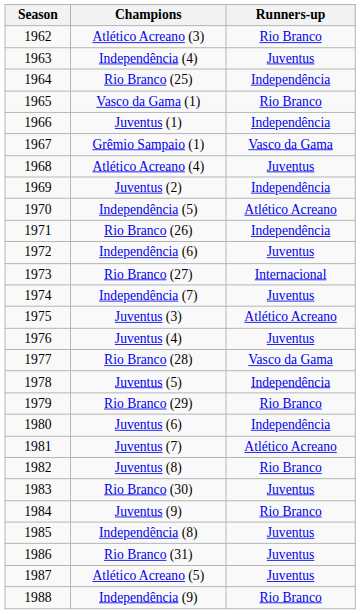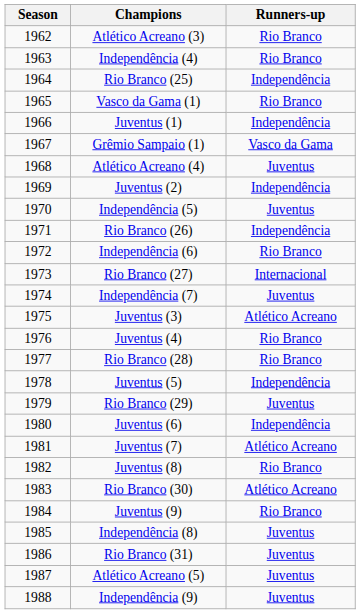 <table class="wikitable" style="text-align:center; margin-left:1em;">
 <tr>
 <th style="width:70px">Season</th>
 <th style="width:175px">Champions</th>
 <th style="width:145px">Runners-up</th>
 </tr>
 <tr>
 <td>1962</td>
 <td><a href='#'>Atlético Acreano</a> (3)</td>
 <td><a href='#'>Rio Branco</a></td>
 </tr>
 <tr>
 <td>1963</td>
 <td><a href='#'>Independência</a> (4)</td>
-<td><a href='#'>Juventus</a></td>
+<td><a href='#'>Rio Branco</a></td>
 </tr>
 <tr>
 <td>1964</td>
 <td><a href='#'>Rio Branco</a> (25)</td>
 <td><a href='#'>Independência</a></td>
 </tr>
 <tr>
 <td>1965</td>
 <td><a href='#'>Vasco da Gama</a> (1)</td>
 <td><a href='#'>Rio Branco</a></td>
 </tr>
 <tr>
 <td>1966</td>
 <td><a href='#'>Juventus</a> (1)</td>
 <td><a href='#'>Independência</a></td>
 </tr>
 <tr>
 <td>1967</td>
 <td><a href='#'>Grêmio Sampaio</a> (1)</td>
 <td><a href='#'>Vasco da Gama</a></td>
 </tr>
 <tr>
 <td>1968</td>
 <td><a href='#'>Atlético Acreano</a> (4)</td>
 <td><a href='#'>Juventus</a></td>
 </tr>
 <tr>
 <td>1969</td>
 <td><a href='#'>Juventus</a> (2)</td>
 <td><a href='#'>Independência</a></td>
 </tr>
 <tr>
 <td>1970</td>
 <td><a href='#'>Independência</a> (5)</td>
-<td><a href='#'>Atlético Acreano</a></td>
+<td><a href='#'>Juventus</a></td>
 </tr>
 <tr>
 <td>1971</td>
 <td><a href='#'>Rio Branco</a> (26)</td>
 <td><a href='#'>Independência</a></td>
 </tr>
 <tr>
 <td>1972</td>
 <td><a href='#'>Independência</a> (6)</td>
-<td><a href='#'>Juventus</a></td>
+<td><a href='#'>Rio Branco</a></td>
 </tr>
 <tr>
 <td>1973</td>
 <td><a href='#'>Rio Branco</a> (27)</td>
 <td><a href='#'>Internacional</a></td>
 </tr>
 <tr>
 <td>1974</td>
 <td><a href='#'>Independência</a> (7)</td>
 <td><a href='#'>Juventus</a></td>
 </tr>
 <tr>
 <td>1975</td>
 <td><a href='#'>Juventus</a> (3)</td>
 <td><a href='#'>Atlético Acreano</a></td>
 </tr>
 <tr>
 <td>1976</td>
 <td><a href='#'>Juventus</a> (4)</td>
-<td><a href='#'>Juventus</a></td>
+<td><a href='#'>Rio Branco</a></td>
 </tr>
 <tr>
 <td>1977</td>
 <td><a href='#'>Rio Branco</a> (28)</td>
-<td><a href='#'>Vasco da Gama</a></td>
+<td><a href='#'>Rio Branco</a></td>
 </tr>
 <tr>
 <td>1978</td>
 <td><a href='#'>Juventus</a> (5)</td>
 <td><a href='#'>Independência</a></td>
 </tr>
 <tr>
 <td>1979</td>
 <td><a href='#'>Rio Branco</a> (29)</td>
-<td><a href='#'>Rio Branco</a></td>
+<td><a href='#'>Juventus</a></td>
 </tr>
 <tr>
 <td>1980</td>
 <td><a href='#'>Juventus</a> (6)</td>
 <td><a href='#'>Independência</a></td>
 </tr>
 <tr>
 <td>1981</td>
 <td><a href='#'>Juventus</a> (7)</td>
 <td><a href='#'>Atlético Acreano</a></td>
 </tr>
 <tr>
 <td>1982</td>
 <td><a href='#'>Juventus</a> (8)</td>
 <td><a href='#'>Rio Branco</a></td>
 </tr>
 <tr>
 <td>1983</td>
 <td><a href='#'>Rio Branco</a> (30)</td>
-<td><a href='#'>Juventus</a></td>
+<td><a href='#'>Atlético Acreano</a></td>
 </tr>
 <tr>
 <td>1984</td>
 <td><a href='#'>Juventus</a> (9)</td>
 <td><a href='#'>Rio Branco</a></td>
 </tr>
 <tr>
 <td>1985</td>
 <td><a href='#'>Independência</a> (8)</td>
 <td><a href='#'>Juventus</a></td>
 </tr>
 <tr>
 <td>1986</td>
 <td><a href='#'>Rio Branco</a> (31)</td>
 <td><a href='#'>Juventus</a></td>
 </tr>
 <tr>
 <td>1987</td>
 <td><a href='#'>Atlético Acreano</a> (5)</td>
 <td><a href='#'>Juventus</a></td>
 </tr>
 <tr>
 <td>1988</td>
 <td><a href='#'>Independência</a> (9)</td>
-<td><a href='#'>Rio Branco</a></td>
+<td><a href='#'>Juventus</a></td>
 </tr>
 </table>
